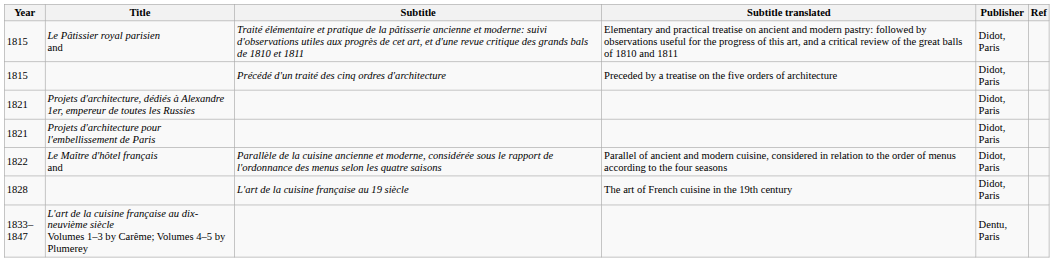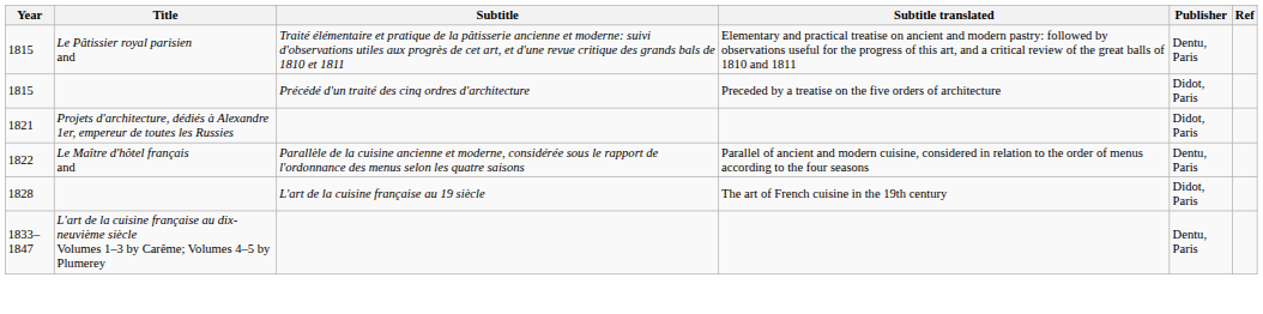 <table class="wikitable plainrowheaders" style="text-align: left; margin-right: 0;">
 <tr>
 <th scope="col">Year</th>
 <th scope="col">Title</th>
 <th scope="col">Subtitle</th>
 <th scope="col">Subtitle translated</th>
 <th scope="col">Publisher</th>
 <th scope="col">Ref</th>
 </tr>
 <tr>
 <td>1815</td>
 <td><em>Le Pâtissier royal parisien</em><br> and </td>
 <td><em>Traité élémentaire et pratique de la pâtisserie ancienne et moderne: suivi d'observations utiles aux progrès de cet art, et d'une revue critique des grands bals de 1810 et 1811</em></td>
 <td>Elementary and practical treatise on ancient and modern pastry: followed by observations useful for the progress of this art, and a critical review of the great balls of 1810 and 1811</td>
-<td>Didot, Paris</td>
+<td>Dentu, Paris</td>
 <td></td>
 </tr>
 <tr>
 <td>1815</td>
 <td><em></em></td>
 <td><em>Précédé d'un traité des cinq ordres d'architecture</em></td>
 <td>Preceded by a treatise on the five orders of architecture</td>
 <td>Didot, Paris</td>
 <td></td>
 </tr>
 <tr>
 <td>1821</td>
 <td><em>Projets d'architecture, dédiés à Alexandre 1er, empereur de toutes les Russies</em></td>
 <td></td>
 <td></td>
 <td>Didot, Paris</td>
 <td></td>
 </tr>
 <tr>
-<td>1821</td>
-<td><em>Projets d'architecture pour l'embellissement de Paris</em></td>
-<td></td>
-<td></td>
-<td>Didot, Paris</td>
-<td></td>
-</tr>
-<tr>
 <td>1822</td>
 <td><em>Le Maître d'hôtel français</em><br> and </td>
 <td><em>Parallèle de la cuisine ancienne et moderne, considérée sous le rapport de l'ordonnance des menus selon les quatre saisons</em></td>
 <td>Parallel of ancient and modern cuisine, considered in relation to the order of menus according to the four seasons</td>
-<td>Didot, Paris</td>
+<td>Dentu, Paris</td>
 <td></td>
 </tr>
 <tr>
 <td>1828</td>
 <td><em></em></td>
 <td><em>L'art de la cuisine française au 19 siècle</em></td>
 <td>The art of French cuisine in the 19th century</td>
 <td>Didot, Paris</td>
 <td></td>
 </tr>
 <tr>
 <td>1833–1847</td>
 <td><em>L'art de la cuisine française au dix-neuvième siècle</em><br>Volumes 1–3 by Carême; Volumes 4–5 by Plumerey</td>
 <td></td>
 <td></td>
 <td>Dentu, Paris</td>
 <td></td>
 </tr>
 </table>
